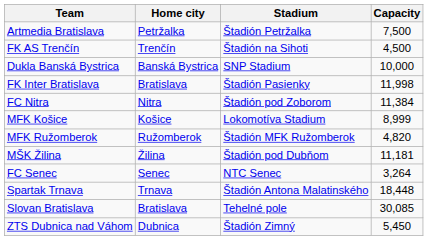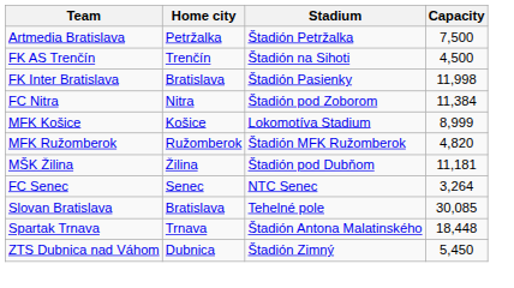 <table class="wikitable sortable">
 <tr>
 <th>Team</th>
 <th>Home city</th>
 <th>Stadium</th>
 <th>Capacity</th>
 </tr>
 <tr>
 <td><a href='#'>Artmedia Bratislava</a></td>
 <td><a href='#'>Petržalka</a></td>
 <td><a href='#'>Štadión Petržalka</a></td>
 <td align="center">7,500</td>
 </tr>
 <tr>
 <td><a href='#'>FK AS Trenčín</a></td>
 <td><a href='#'>Trenčín</a></td>
 <td><a href='#'>Štadión na Sihoti</a></td>
 <td align="center">4,500</td>
-</tr>
-<tr>
-<td><a href='#'>Dukla Banská Bystrica</a></td>
-<td><a href='#'>Banská Bystrica</a></td>
-<td><a href='#'>SNP Stadium</a></td>
-<td align="center">10,000</td>
 </tr>
 <tr>
 <td><a href='#'>FK Inter Bratislava</a></td>
 <td><a href='#'>Bratislava</a></td>
 <td><a href='#'>Štadión Pasienky</a></td>
 <td align="center">11,998</td>
 </tr>
 <tr>
 <td><a href='#'>FC Nitra</a></td>
 <td><a href='#'>Nitra</a></td>
 <td><a href='#'>Štadión pod Zoborom</a></td>
 <td align="center">11,384</td>
 </tr>
 <tr>
 <td><a href='#'>MFK Košice</a></td>
 <td><a href='#'>Košice</a></td>
 <td><a href='#'>Lokomotíva Stadium</a></td>
 <td align="center">8,999</td>
 </tr>
 <tr>
 <td><a href='#'>MFK Ružomberok</a></td>
 <td><a href='#'>Ružomberok</a></td>
 <td><a href='#'>Štadión MFK Ružomberok</a></td>
 <td align="center">4,820</td>
 </tr>
 <tr>
 <td><a href='#'>MŠK Žilina</a></td>
 <td><a href='#'>Žilina</a></td>
 <td><a href='#'>Štadión pod Dubňom</a></td>
 <td align="center">11,181</td>
 </tr>
 <tr>
 <td><a href='#'>FC Senec</a></td>
 <td><a href='#'>Senec</a></td>
 <td><a href='#'>NTC Senec</a></td>
 <td align="center">3,264</td>
 </tr>
 <tr>
+<td><a href='#'>Slovan Bratislava</a></td>
+<td><a href='#'>Bratislava</a></td>
+<td><a href='#'>Tehelné pole</a></td>
+<td align="center">30,085</td>
+</tr>
+<tr>
 <td><a href='#'>Spartak Trnava</a></td>
 <td><a href='#'>Trnava</a></td>
 <td><a href='#'>Štadión Antona Malatinského</a></td>
 <td align="center">18,448</td>
-</tr>
-<tr>
-<td><a href='#'>Slovan Bratislava</a></td>
-<td><a href='#'>Bratislava</a></td>
-<td><a href='#'>Tehelné pole</a></td>
-<td align="center">30,085</td>
 </tr>
 <tr>
 <td><a href='#'>ZTS Dubnica nad Váhom</a></td>
 <td><a href='#'>Dubnica</a></td>
 <td><a href='#'>Štadión Zimný</a></td>
 <td align="center">5,450</td>
 </tr>
 </table>
